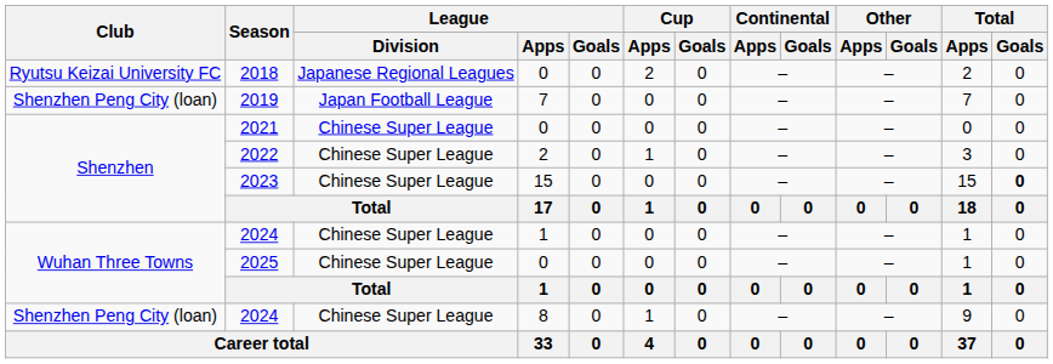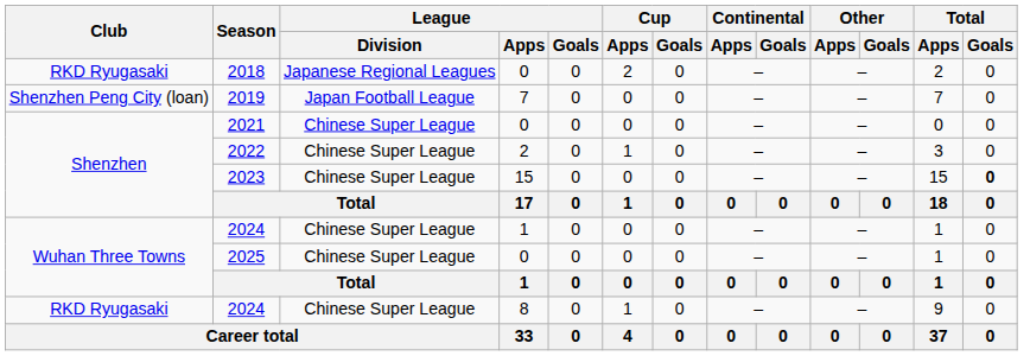 <table class="wikitable" style="text-align: center">
 <tr>
 <th rowspan="2">Club</th>
 <th rowspan="2">Season</th>
 <th colspan="3">League</th>
 <th colspan="2">Cup</th>
 <th colspan="2">Continental</th>
 <th colspan="2">Other</th>
 <th colspan="2">Total</th>
 </tr>
 <tr>
 <th>Division</th>
 <th>Apps</th>
 <th>Goals</th>
 <th>Apps</th>
 <th>Goals</th>
 <th>Apps</th>
 <th>Goals</th>
 <th>Apps</th>
 <th>Goals</th>
 <th>Apps</th>
 <th>Goals</th>
 </tr>
 <tr>
-<td><a href='#'>Ryutsu Keizai University FC</a></td>
+<td><a href='#'>RKD Ryugasaki</a></td>
 <td><a href='#'>2018</a></td>
 <td><a href='#'>Japanese Regional Leagues</a></td>
 <td>0</td>
 <td>0</td>
 <td>2</td>
 <td>0</td>
 <td colspan="2">–</td>
 <td colspan="2">–</td>
 <td>2</td>
 <td>0</td>
 </tr>
 <tr>
 <td><a href='#'>Shenzhen Peng City</a> (loan)</td>
 <td><a href='#'>2019</a></td>
 <td><a href='#'>Japan Football League</a></td>
 <td>7</td>
 <td>0</td>
 <td>0</td>
 <td>0</td>
 <td colspan="2">–</td>
 <td colspan="2">–</td>
 <td>7</td>
 <td>0</td>
 </tr>
 <tr>
 <td rowspan=4><a href='#'>Shenzhen</a></td>
 <td><a href='#'>2021</a></td>
 <td><a href='#'>Chinese Super League</a></td>
 <td>0</td>
 <td>0</td>
 <td>0</td>
 <td>0</td>
 <td colspan="2">–</td>
 <td colspan="2">–</td>
 <td>0</td>
 <td>0</td>
 </tr>
 <tr>
 <td><a href='#'>2022</a></td>
 <td>Chinese Super League</td>
 <td>2</td>
 <td>0</td>
 <td>1</td>
 <td>0</td>
 <td colspan="2">–</td>
 <td colspan="2">–</td>
 <td>3</td>
 <td>0</td>
 </tr>
 <tr>
 <td><a href='#'>2023</a></td>
 <td>Chinese Super League</td>
 <td>15</td>
 <td>0</td>
 <td>0</td>
 <td>0</td>
 <td colspan="2">–</td>
 <td colspan="2">–</td>
 <td>15</td>
 <td><strong>0</strong></td>
 </tr>
 <tr>
 <th colspan=2>Total</th>
 <th>17</th>
 <th>0</th>
 <th>1</th>
 <th>0</th>
 <th>0</th>
 <th>0</th>
 <th>0</th>
 <th>0</th>
 <th>18</th>
 <th>0</th>
 </tr>
 <tr>
 <td rowspan=3><a href='#'>Wuhan Three Towns</a></td>
 <td><a href='#'>2024</a></td>
 <td>Chinese Super League</td>
 <td>1</td>
 <td>0</td>
 <td>0</td>
 <td>0</td>
 <td colspan="2">–</td>
 <td colspan="2">–</td>
 <td>1</td>
 <td>0</td>
 </tr>
 <tr>
 <td><a href='#'>2025</a></td>
 <td>Chinese Super League</td>
 <td>0</td>
 <td>0</td>
 <td>0</td>
 <td>0</td>
 <td colspan="2">–</td>
 <td colspan="2">–</td>
 <td>1</td>
 <td>0</td>
 </tr>
 <tr>
 <th colspan=2>Total</th>
 <th>1</th>
 <th>0</th>
 <th>0</th>
 <th>0</th>
 <th>0</th>
 <th>0</th>
 <th>0</th>
 <th>0</th>
 <th>1</th>
 <th>0</th>
 </tr>
 <tr>
-<td><a href='#'>Shenzhen Peng City</a> (loan)</td>
+<td><a href='#'>RKD Ryugasaki</a></td>
 <td><a href='#'>2024</a></td>
 <td>Chinese Super League</td>
 <td>8</td>
 <td>0</td>
 <td>1</td>
 <td>0</td>
 <td colspan="2">–</td>
 <td colspan="2">–</td>
 <td>9</td>
 <td>0</td>
 </tr>
 <tr>
 <th colspan=3>Career total</th>
 <th>33</th>
 <th>0</th>
 <th>4</th>
 <th>0</th>
 <th>0</th>
 <th>0</th>
 <th>0</th>
 <th>0</th>
 <th>37</th>
 <th>0</th>
 </tr>
 </table>
